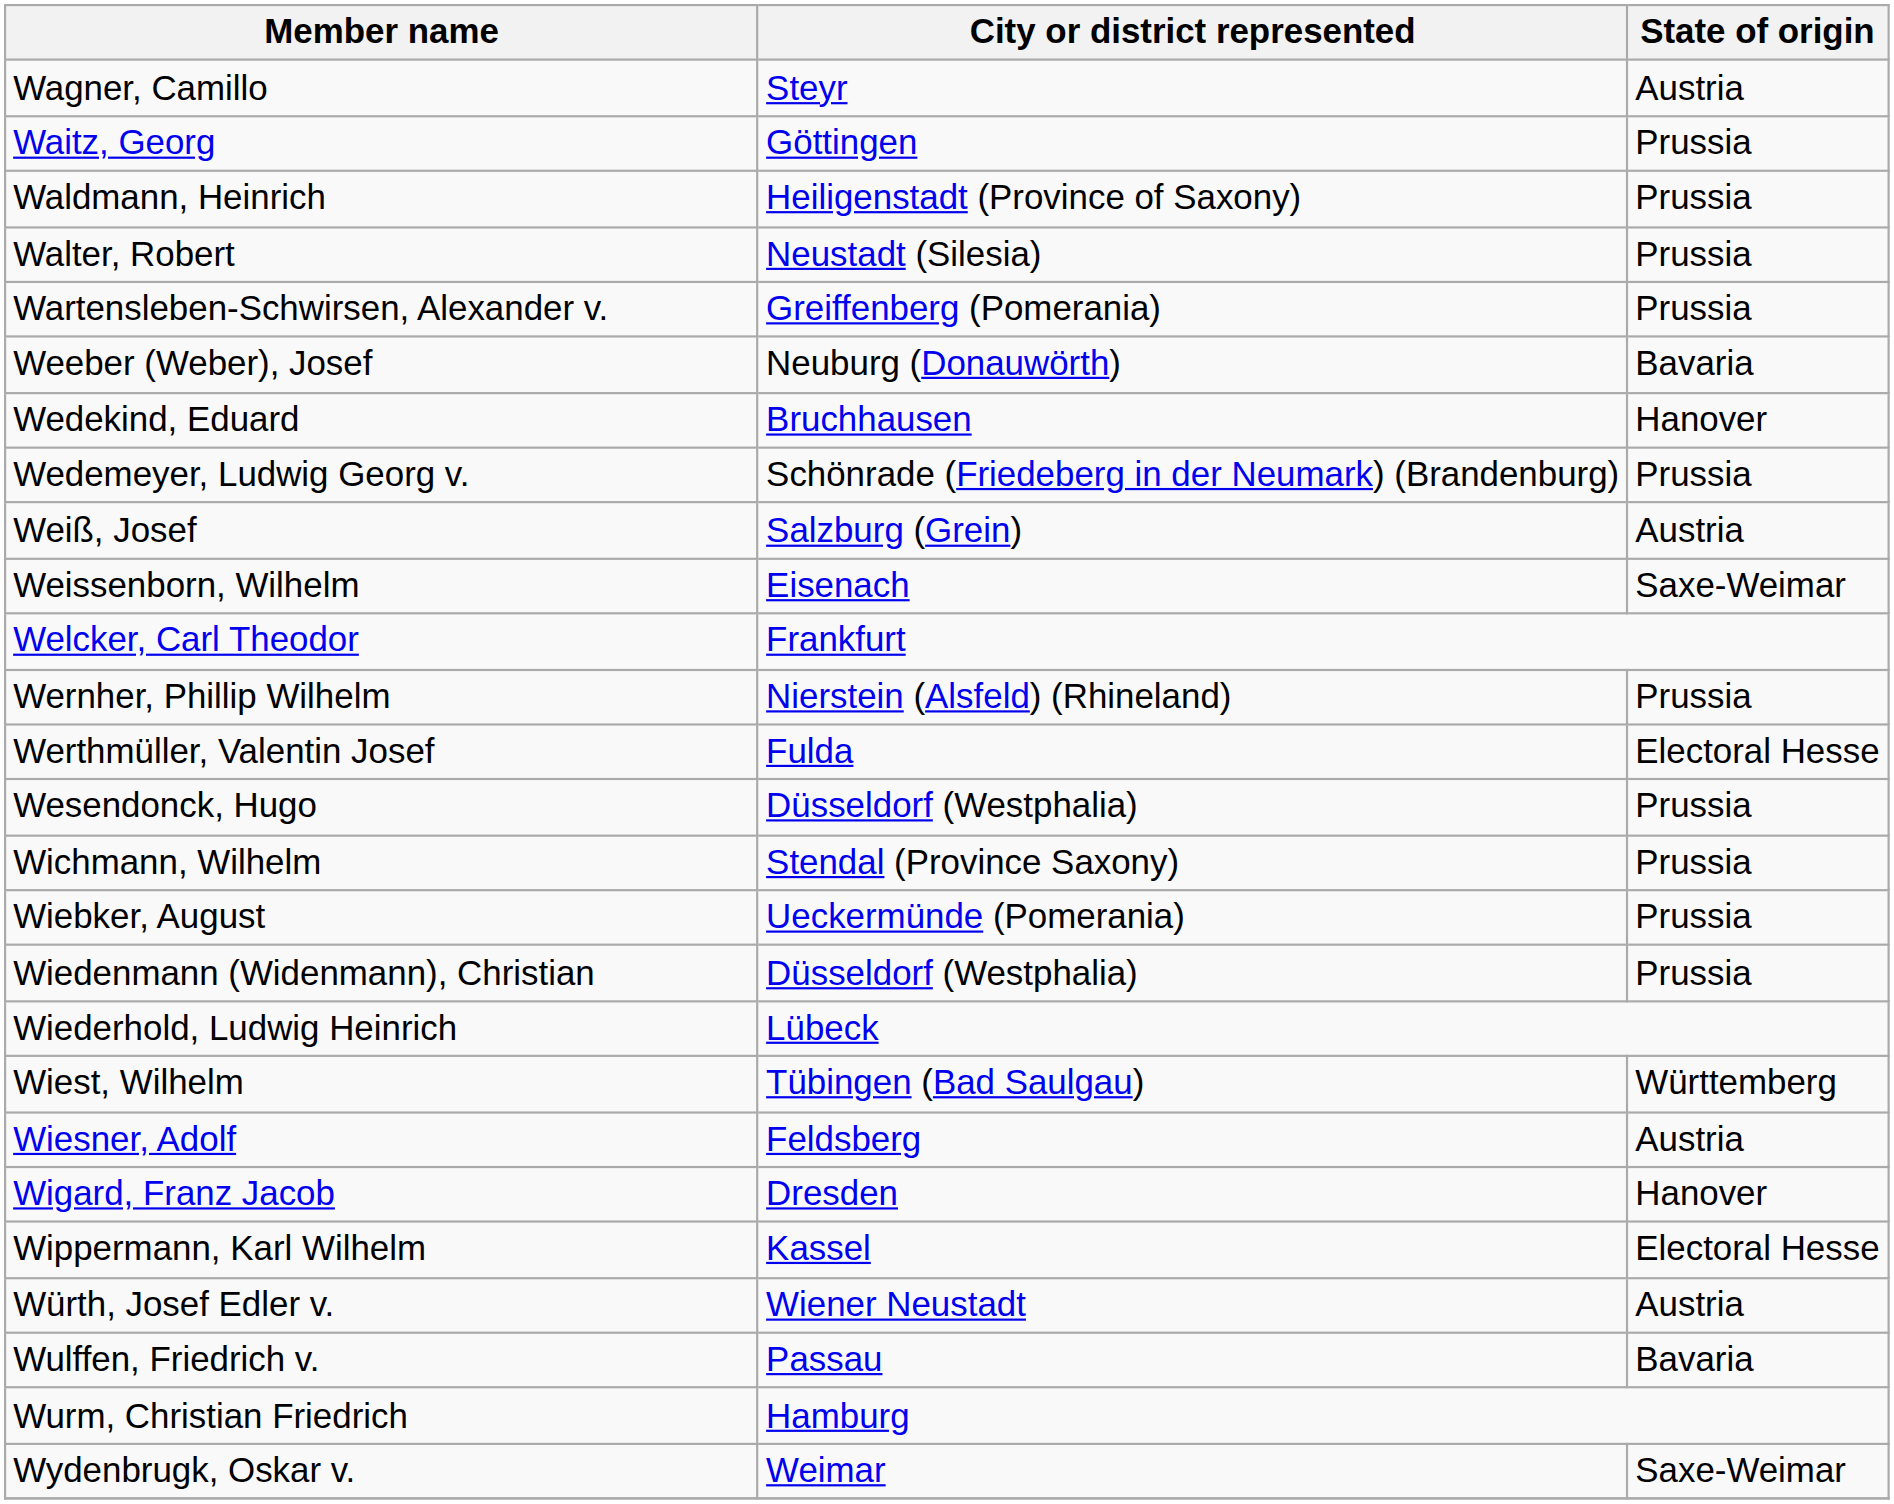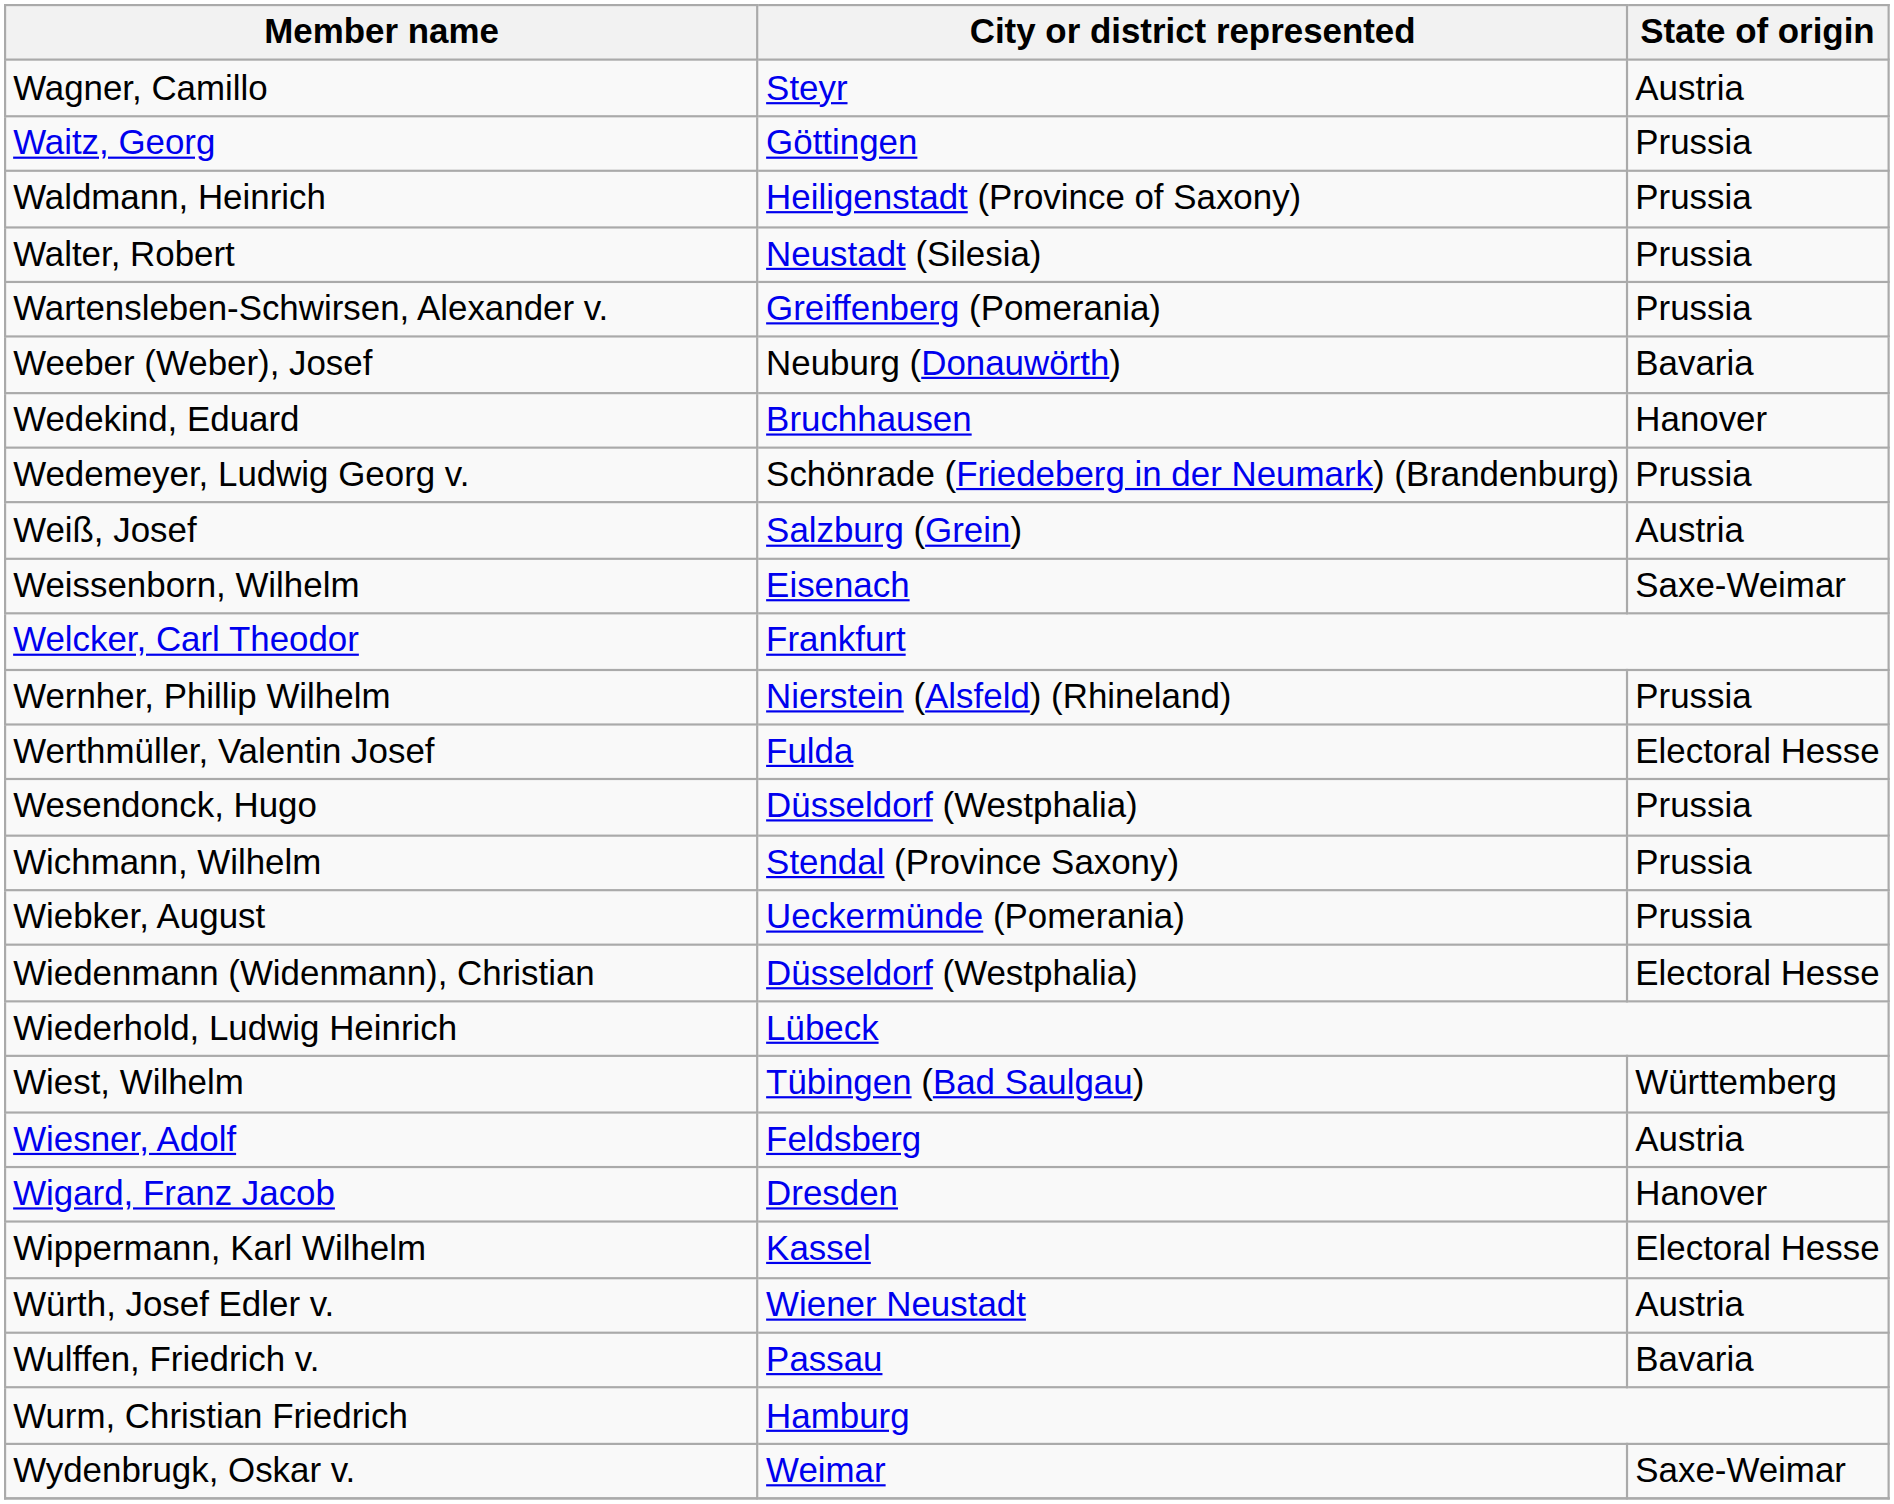 <table class="wikitable">
 <tr>
 <th width="40%">Member name</th>
 <th>City or district represented</th>
 <th>State of origin</th>
 </tr>
 <tr>
 <td>Wagner, Camillo</td>
 <td><a href='#'>Steyr</a></td>
 <td>Austria</td>
 </tr>
 <tr>
 <td><a href='#'>Waitz, Georg</a></td>
 <td><a href='#'>Göttingen</a></td>
 <td>Prussia</td>
 </tr>
 <tr>
 <td>Waldmann, Heinrich</td>
 <td><a href='#'>Heiligenstadt</a> (Province of Saxony)</td>
 <td>Prussia</td>
 </tr>
 <tr>
 <td>Walter, Robert</td>
 <td><a href='#'>Neustadt</a> (Silesia)</td>
 <td>Prussia</td>
 </tr>
 <tr>
 <td>Wartensleben-Schwirsen, Alexander v.</td>
 <td><a href='#'>Greiffenberg</a> (Pomerania)</td>
 <td>Prussia</td>
 </tr>
 <tr>
 <td>Weeber (Weber), Josef</td>
 <td>Neuburg (<a href='#'>Donauwörth</a>)</td>
 <td>Bavaria</td>
 </tr>
 <tr>
 <td>Wedekind, Eduard</td>
 <td><a href='#'>Bruchhausen</a></td>
 <td>Hanover</td>
 </tr>
 <tr>
 <td>Wedemeyer, Ludwig Georg v.</td>
 <td>Schönrade (<a href='#'>Friedeberg in der Neumark</a>) (Brandenburg)</td>
 <td>Prussia</td>
 </tr>
 <tr>
 <td>Weiß, Josef</td>
 <td><a href='#'>Salzburg</a> (<a href='#'>Grein</a>)</td>
 <td>Austria</td>
 </tr>
 <tr>
 <td>Weissenborn, Wilhelm</td>
 <td><a href='#'>Eisenach</a></td>
 <td>Saxe-Weimar</td>
 </tr>
 <tr>
 <td><a href='#'>Welcker, Carl Theodor</a></td>
 <td colspan=2><a href='#'>Frankfurt</a></td>
 </tr>
 <tr>
 <td>Wernher, Phillip Wilhelm</td>
 <td><a href='#'>Nierstein</a> (<a href='#'>Alsfeld</a>) (Rhineland)</td>
 <td>Prussia</td>
 </tr>
 <tr>
 <td>Werthmüller, Valentin Josef</td>
 <td><a href='#'>Fulda</a></td>
 <td>Electoral Hesse</td>
 </tr>
 <tr>
 <td>Wesendonck, Hugo</td>
 <td><a href='#'>Düsseldorf</a> (Westphalia)</td>
 <td>Prussia</td>
 </tr>
 <tr>
 <td>Wichmann, Wilhelm</td>
 <td><a href='#'>Stendal</a> (Province Saxony)</td>
 <td>Prussia</td>
 </tr>
 <tr>
 <td>Wiebker, August</td>
 <td><a href='#'>Ueckermünde</a> (Pomerania)</td>
 <td>Prussia</td>
 </tr>
 <tr>
 <td>Wiedenmann (Widenmann), Christian</td>
 <td><a href='#'>Düsseldorf</a> (Westphalia)</td>
-<td>Prussia</td>
+<td>Electoral Hesse</td>
 </tr>
 <tr>
 <td>Wiederhold, Ludwig Heinrich</td>
 <td colspan=2><a href='#'>Lübeck</a></td>
 </tr>
 <tr>
 <td>Wiest, Wilhelm</td>
 <td><a href='#'>Tübingen</a> (<a href='#'>Bad Saulgau</a>)</td>
 <td>Württemberg</td>
 </tr>
 <tr>
 <td><a href='#'>Wiesner, Adolf</a></td>
 <td><a href='#'>Feldsberg</a></td>
 <td>Austria</td>
 </tr>
 <tr>
 <td><a href='#'>Wigard, Franz Jacob</a></td>
 <td><a href='#'>Dresden</a></td>
 <td>Hanover</td>
 </tr>
 <tr>
 <td>Wippermann, Karl Wilhelm</td>
 <td><a href='#'>Kassel</a></td>
 <td>Electoral Hesse</td>
 </tr>
 <tr>
 <td>Würth, Josef Edler v.</td>
 <td><a href='#'>Wiener Neustadt</a></td>
 <td>Austria</td>
 </tr>
 <tr>
 <td>Wulffen, Friedrich v.</td>
 <td><a href='#'>Passau</a></td>
 <td>Bavaria</td>
 </tr>
 <tr>
 <td>Wurm, Christian Friedrich</td>
 <td colspan=2><a href='#'>Hamburg</a></td>
 </tr>
 <tr>
 <td>Wydenbrugk, Oskar v.</td>
 <td><a href='#'>Weimar</a></td>
 <td>Saxe-Weimar</td>
 </tr>
 <tr>
 </tr>
 </table>
